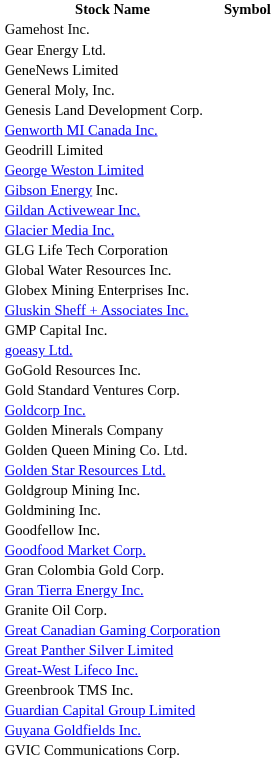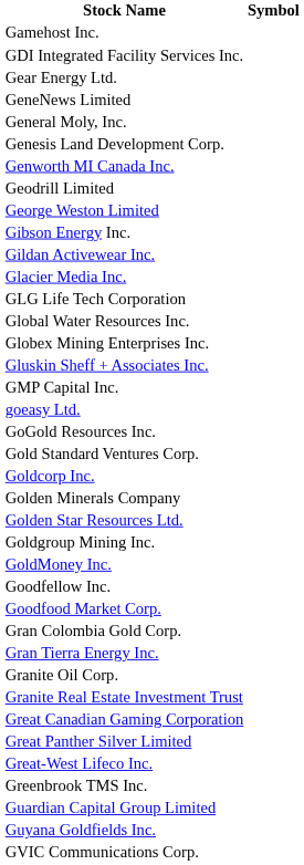 <table style="background:transparent;">
 <tr>
 <th>Stock Name</th>
 <th>Symbol</th>
 </tr>
 <tr --->
 <td>Gamehost Inc.</td>
+<td></td>
+</tr>
+<tr --->
+<td>GDI Integrated Facility Services Inc.</td>
 <td></td>
 </tr>
 <tr --->
 <td>Gear Energy Ltd.</td>
 <td></td>
 </tr>
 <tr --->
 <td>GeneNews Limited</td>
 <td></td>
 </tr>
 <tr --->
 <td>General Moly, Inc.</td>
 <td></td>
 </tr>
 <tr --->
 <td>Genesis Land Development Corp.</td>
 <td></td>
 </tr>
 <tr --->
 <td><a href='#'>Genworth MI Canada Inc.</a></td>
 <td></td>
 </tr>
 <tr --->
 <td>Geodrill Limited</td>
 <td></td>
 </tr>
 <tr --->
 <td><a href='#'>George Weston Limited</a></td>
 <td></td>
 </tr>
 <tr --->
 <td><a href='#'>Gibson Energy</a> Inc.</td>
 <td></td>
 </tr>
 <tr --->
 <td><a href='#'>Gildan Activewear Inc.</a></td>
 <td></td>
 </tr>
 <tr --->
 <td><a href='#'>Glacier Media Inc.</a></td>
 <td></td>
 </tr>
 <tr --->
 <td>GLG Life Tech Corporation</td>
 <td></td>
 </tr>
 <tr>
 <td>Global Water Resources Inc.</td>
 <td></td>
 </tr>
 <tr --->
 <td>Globex Mining Enterprises Inc.</td>
 <td></td>
 </tr>
 <tr --->
 <td><a href='#'>Gluskin Sheff + Associates Inc.</a></td>
 <td></td>
 </tr>
 <tr --->
 <td>GMP Capital Inc.</td>
 <td></td>
 </tr>
 <tr>
 <td><a href='#'>goeasy Ltd.</a></td>
 <td></td>
 </tr>
 <tr --->
 <td>GoGold Resources Inc.</td>
 <td></td>
 </tr>
 <tr>
 <td>Gold Standard Ventures Corp.</td>
 <td></td>
 </tr>
 <tr --->
 <td><a href='#'>Goldcorp Inc.</a></td>
 <td></td>
 </tr>
 <tr --->
 <td>Golden Minerals Company</td>
 <td></td>
 </tr>
 <tr --->
-<td>Golden Queen Mining Co. Ltd.</td>
-<td></td>
-</tr>
-<tr --->
 <td><a href='#'>Golden Star Resources Ltd.</a></td>
 <td></td>
 </tr>
 <tr --->
 <td>Goldgroup Mining Inc.</td>
 <td></td>
 </tr>
 <tr>
-<td>Goldmining Inc.</td>
+<td><a href='#'>GoldMoney Inc.</a></td>
 <td></td>
 </tr>
 <tr --->
 <td>Goodfellow Inc.</td>
 <td></td>
 </tr>
 <tr>
 <td><a href='#'>Goodfood Market Corp.</a></td>
 <td></td>
 </tr>
 <tr --->
 <td>Gran Colombia Gold Corp.</td>
 <td></td>
 </tr>
 <tr --->
 <td><a href='#'>Gran Tierra Energy Inc.</a></td>
 <td></td>
 </tr>
 <tr --->
 <td>Granite Oil Corp.</td>
+<td></td>
+</tr>
+<tr --->
+<td><a href='#'>Granite Real Estate Investment Trust</a></td>
 <td></td>
 </tr>
 <tr --->
 <td><a href='#'>Great Canadian Gaming Corporation</a></td>
 <td></td>
 </tr>
 <tr --->
 <td><a href='#'>Great Panther Silver Limited</a></td>
 <td></td>
 </tr>
 <tr --->
 <td><a href='#'>Great-West Lifeco Inc.</a></td>
 <td></td>
 </tr>
 <tr>
 <td>Greenbrook TMS Inc.</td>
 <td></td>
 </tr>
 <tr --->
 <td><a href='#'>Guardian Capital Group Limited</a></td>
 <td></td>
 </tr>
 <tr --->
 <td><a href='#'>Guyana Goldfields Inc.</a></td>
 <td></td>
 </tr>
 <tr --->
 <td>GVIC Communications Corp.</td>
 <td></td>
 </tr>
 <tr --->
 </tr>
 </table>
